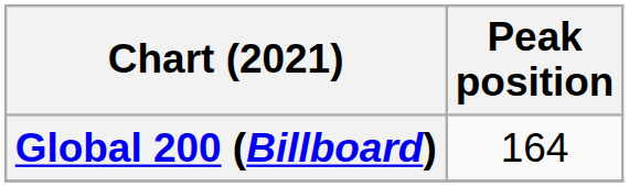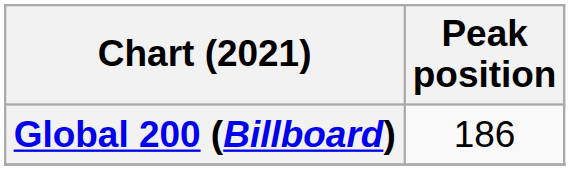 <table class="wikitable plainrowheaders sortable" style="text-align:center">
 <tr>
 <th scope="col">Chart (2021)</th>
 <th scope="col">Peak<br>position</th>
 </tr>
 <tr>
 <th scope="row"><a href='#'>Global 200</a> (<em><a href='#'>Billboard</a></em>)</th>
-<td>164</td>
+<td>186</td>
 </tr>
 <tr>
 </tr>
 <tr>
 </tr>
 <tr>
 </tr>
 </table>
